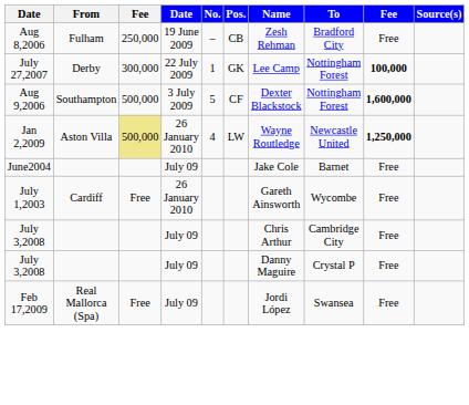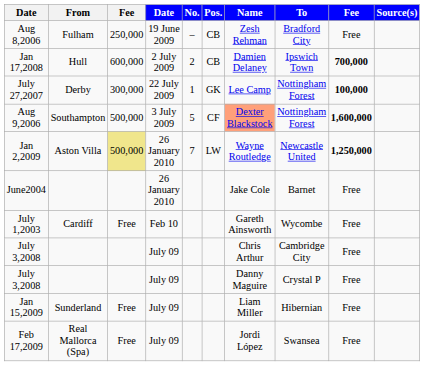 <table class="wikitable" style="text-align:center">
 <tr>
 <th>Date</th>
 <th>From</th>
 <th>Fee</th>
 <th style="background:#0000FF; color:white; text-align:center;">Date</th>
 <th style="background:#0000FF; color:white; text-align:center;">No.</th>
 <th style="background:#0000FF; color:white; text-align:center;">Pos.</th>
 <th style="background:#0000FF; color:white; text-align:center;">Name</th>
 <th style="background:#0000FF; color:white; text-align:center;">To</th>
 <th style="background:#0000FF; color:white; text-align:center;">Fee</th>
 <th style="background:#0000FF; color:white; text-align:center;">Source(s)</th>
 </tr>
 <tr>
 <td>Aug 8,2006</td>
 <td>Fulham</td>
 <td>250,000</td>
 <td>19 June 2009</td>
 <td>–</td>
 <td>CB</td>
 <td> <a href='#'>Zesh Rehman</a></td>
 <td> <a href='#'>Bradford City</a></td>
 <td>Free</td>
 <td></td>
 </tr>
 <tr>
+<td>Jan 17,2008</td>
+<td>Hull</td>
+<td>600,000</td>
+<td>2 July 2009</td>
+<td>2</td>
+<td>CB</td>
+<td> <a href='#'>Damien Delaney</a></td>
+<td> <a href='#'>Ipswich Town</a></td>
+<td><strong>700,000</strong></td>
+<td></td>
+</tr>
+<tr>
 <td>July 27,2007</td>
 <td>Derby</td>
 <td>300,000</td>
 <td>22 July 2009</td>
 <td>1</td>
 <td>GK</td>
 <td> <a href='#'>Lee Camp</a></td>
 <td> <a href='#'>Nottingham Forest</a></td>
 <td><strong>100,000</strong></td>
 <td></td>
 </tr>
 <tr>
 <td>Aug 9,2006</td>
 <td>Southampton</td>
 <td>500,000</td>
 <td>3 July 2009</td>
 <td>5</td>
 <td>CF</td>
-<td> <a href='#'>Dexter Blackstock</a></td>
+<td style="background: lightsalmon;"> <a href='#'>Dexter Blackstock</a></td>
 <td> <a href='#'>Nottingham Forest</a></td>
 <td><strong>1,600,000</strong></td>
 <td></td>
 </tr>
 <tr>
 <td>Jan 2,2009</td>
 <td>Aston Villa</td>
 <td style="background: khaki;">500,000</td>
 <td>26 January 2010</td>
-<td>4</td>
+<td>7</td>
 <td>LW</td>
 <td> <a href='#'>Wayne Routledge</a></td>
 <td> <a href='#'>Newcastle United</a></td>
 <td><strong>1,250,000</strong></td>
 <td></td>
 </tr>
 <tr>
 <td>June2004</td>
 <td></td>
 <td></td>
-<td>July 09</td>
+<td>26 January 2010</td>
 <td></td>
 <td></td>
 <td>Jake Cole</td>
 <td>Barnet</td>
 <td>Free</td>
 <td></td>
 </tr>
 <tr>
 <td>July 1,2003</td>
 <td>Cardiff</td>
 <td>Free</td>
-<td>26 January 2010</td>
+<td>Feb 10</td>
 <td></td>
 <td></td>
 <td>Gareth Ainsworth</td>
 <td>Wycombe</td>
 <td>Free</td>
 <td></td>
 </tr>
 <tr>
 <td>July 3,2008</td>
 <td></td>
 <td></td>
 <td>July 09</td>
 <td></td>
 <td></td>
 <td>Chris Arthur</td>
 <td>Cambridge City</td>
 <td>Free</td>
 <td></td>
 </tr>
 <tr>
 <td>July 3,2008</td>
 <td></td>
 <td></td>
 <td>July 09</td>
 <td></td>
 <td></td>
 <td>Danny Maguire</td>
 <td>Crystal P</td>
 <td>Free</td>
 <td></td>
 </tr>
 <tr>
+<td>Jan 15,2009</td>
+<td>Sunderland</td>
+<td>Free</td>
+<td>July 09</td>
+<td></td>
+<td></td>
+<td>Liam Miller</td>
+<td>Hibernian</td>
+<td>Free</td>
+<td></td>
+</tr>
+<tr>
 <td>Feb 17,2009</td>
 <td>Real Mallorca (Spa)</td>
 <td>Free</td>
 <td>July 09</td>
 <td></td>
 <td></td>
 <td>Jordi López</td>
 <td>Swansea</td>
 <td>Free</td>
 <td></td>
 </tr>
 </table>
